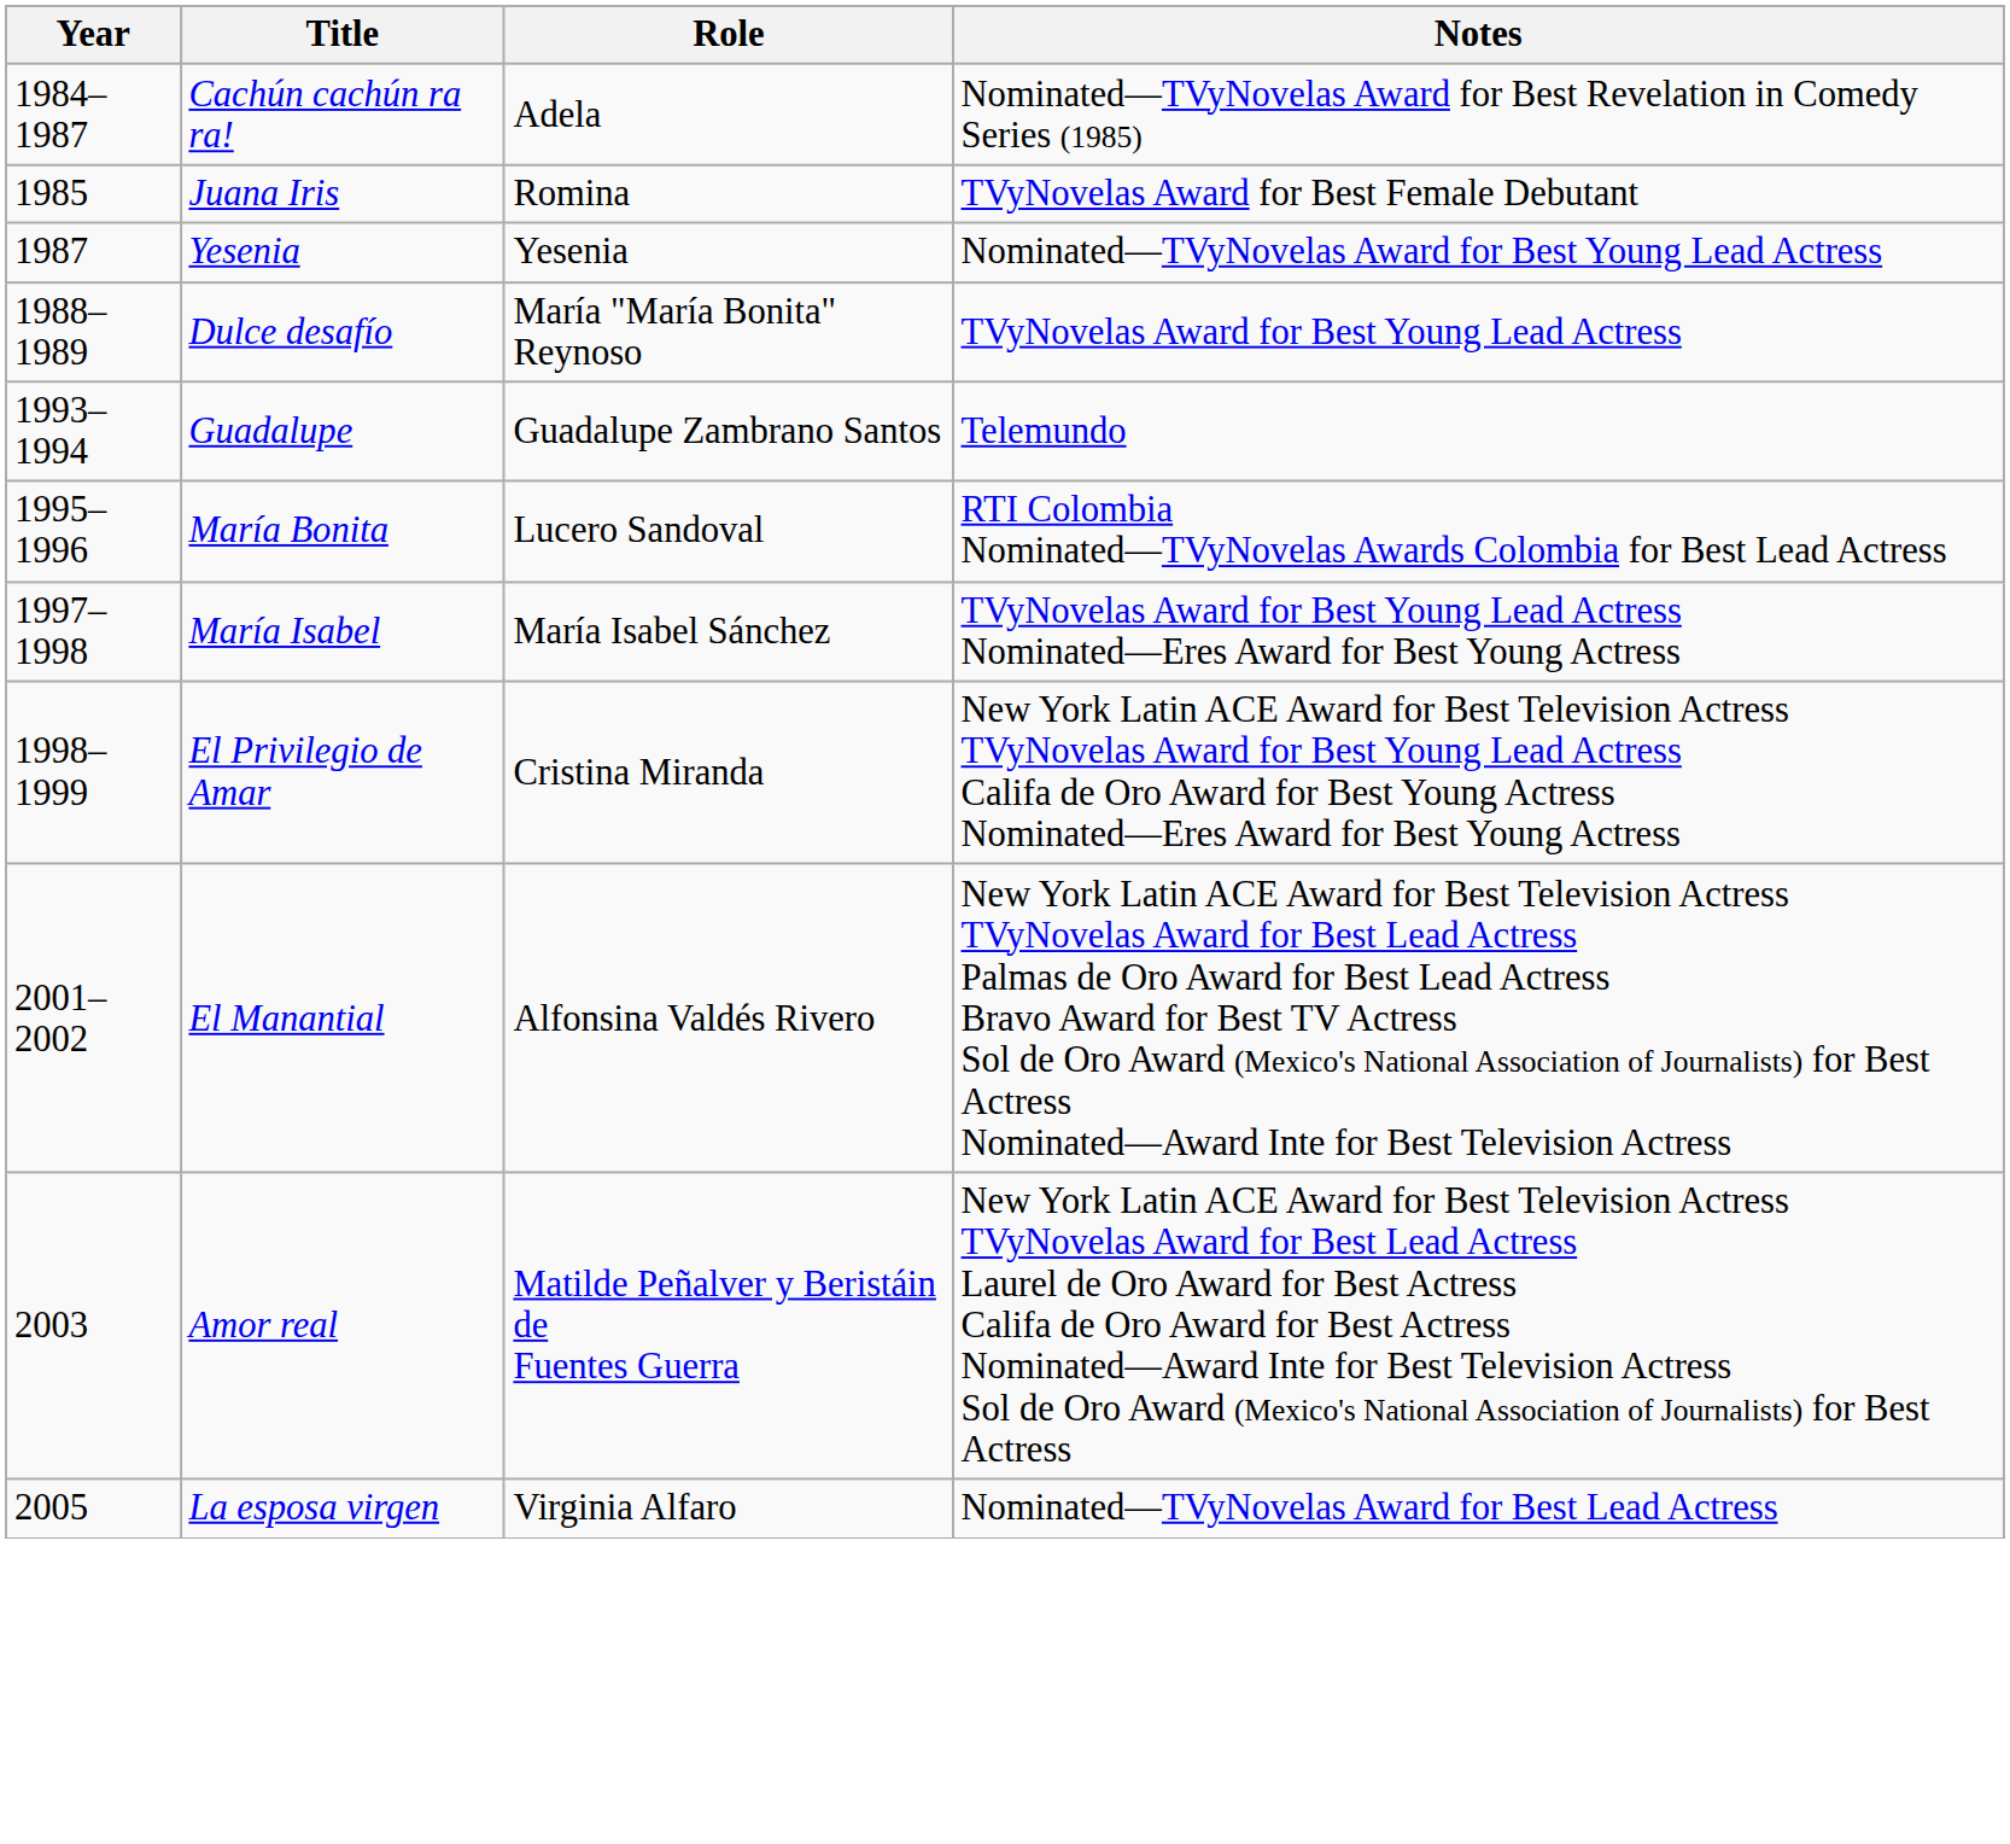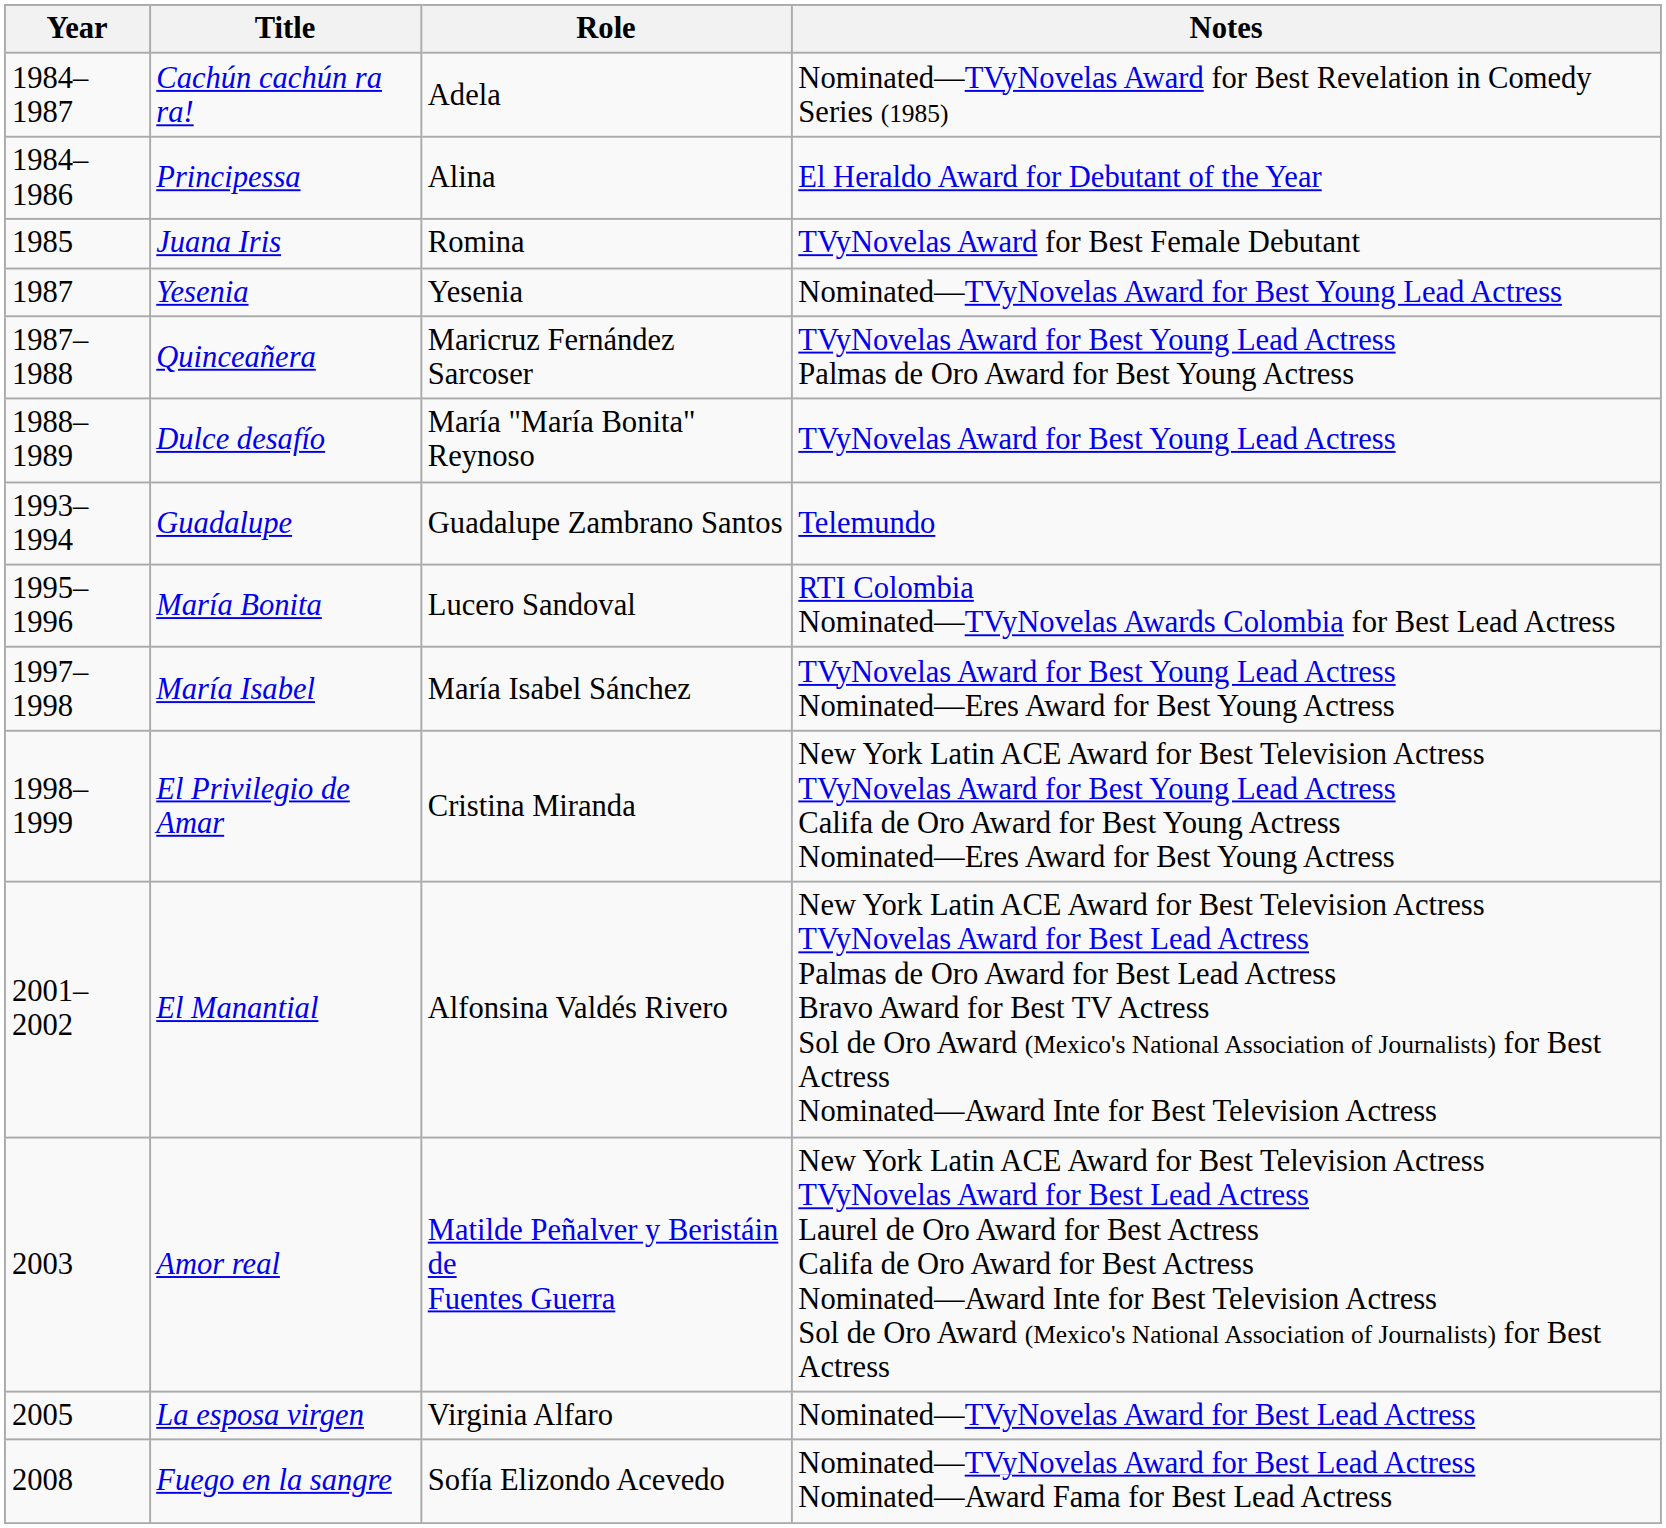 <table class="wikitable">
 <tr>
 <th>Year</th>
 <th>Title</th>
 <th>Role</th>
 <th>Notes</th>
 </tr>
 <tr>
 <td>1984–1987</td>
 <td><em><a href='#'>Cachún cachún ra ra!</a></em></td>
 <td>Adela</td>
 <td>Nominated—<a href='#'>TVyNovelas Award</a> for Best Revelation in Comedy Series <small>(1985)</small></td>
 </tr>
 <tr>
+<td>1984–1986</td>
+<td><em><a href='#'>Principessa</a></em></td>
+<td>Alina</td>
+<td><a href='#'>El Heraldo Award for Debutant of the Year</a></td>
+</tr>
+<tr>
 <td>1985</td>
 <td><em><a href='#'>Juana Iris</a></em></td>
 <td>Romina</td>
 <td><a href='#'>TVyNovelas Award</a> for Best Female Debutant</td>
 </tr>
 <tr>
 <td>1987</td>
 <td><em><a href='#'>Yesenia</a></em></td>
 <td>Yesenia</td>
 <td>Nominated—<a href='#'>TVyNovelas Award for Best Young Lead Actress</a></td>
+</tr>
+<tr>
+<td>1987–1988</td>
+<td><em><a href='#'>Quinceañera</a></em></td>
+<td>Maricruz Fernández Sarcoser</td>
+<td><a href='#'>TVyNovelas Award for Best Young Lead Actress</a><br>Palmas de Oro Award for Best Young Actress</td>
 </tr>
 <tr>
 <td>1988–1989</td>
 <td><em><a href='#'>Dulce desafío</a></em></td>
 <td>María "María Bonita" Reynoso</td>
 <td><a href='#'>TVyNovelas Award for Best Young Lead Actress</a></td>
 </tr>
 <tr>
 <td>1993–1994</td>
 <td><em><a href='#'>Guadalupe</a></em></td>
 <td>Guadalupe Zambrano Santos</td>
 <td><a href='#'>Telemundo</a></td>
 </tr>
 <tr>
 <td>1995–1996</td>
 <td><em><a href='#'>María Bonita</a></em></td>
 <td>Lucero Sandoval</td>
 <td><a href='#'>RTI Colombia</a><br>Nominated—<a href='#'>TVyNovelas Awards Colombia</a> for Best Lead Actress</td>
 </tr>
 <tr>
 <td>1997–1998</td>
 <td><em><a href='#'>María Isabel</a></em></td>
 <td>María Isabel Sánchez</td>
 <td><a href='#'>TVyNovelas Award for Best Young Lead Actress</a><br>Nominated—Eres Award for Best Young Actress</td>
 </tr>
 <tr>
 <td>1998–1999</td>
 <td><em><a href='#'>El Privilegio de Amar</a></em></td>
 <td>Cristina Miranda</td>
 <td>New York Latin ACE Award for Best Television Actress<br><a href='#'>TVyNovelas Award for Best Young Lead Actress</a><br>Califa de Oro Award for Best Young Actress<br>Nominated—Eres Award for Best Young Actress</td>
 </tr>
 <tr>
 <td>2001–2002</td>
 <td><em><a href='#'>El Manantial</a></em></td>
 <td>Alfonsina Valdés Rivero</td>
 <td>New York Latin ACE Award for Best Television Actress<br><a href='#'>TVyNovelas Award for Best Lead Actress</a><br>Palmas de Oro Award for Best Lead Actress<br>Bravo Award for Best TV Actress<br>Sol de Oro Award <small>(Mexico's National Association of Journalists)</small> for Best Actress<br>Nominated—Award Inte for Best Television Actress</td>
 </tr>
 <tr>
 <td>2003</td>
 <td><em><a href='#'>Amor real</a></em></td>
 <td><a href='#'>Matilde Peñalver y Beristáin de<br> Fuentes Guerra</a></td>
 <td>New York Latin ACE Award for Best Television Actress<br><a href='#'>TVyNovelas Award for Best Lead Actress</a><br>Laurel de Oro Award for Best Actress<br>Califa de Oro Award for Best Actress<br>Nominated—Award Inte for Best Television Actress<br>Sol de Oro Award <small>(Mexico's National Association of Journalists)</small> for Best Actress</td>
 </tr>
 <tr>
 <td>2005</td>
 <td><em><a href='#'>La esposa virgen</a></em></td>
 <td>Virginia Alfaro</td>
 <td>Nominated—<a href='#'>TVyNovelas Award for Best Lead Actress</a></td>
 </tr>
 <tr>
+<td>2008</td>
+<td><em><a href='#'>Fuego en la sangre</a></em></td>
+<td>Sofía Elizondo Acevedo</td>
+<td>Nominated—<a href='#'>TVyNovelas Award for Best Lead Actress</a><br>Nominated—Award Fama for Best Lead Actress</td>
+</tr>
+<tr>
 </tr>
 </table>
